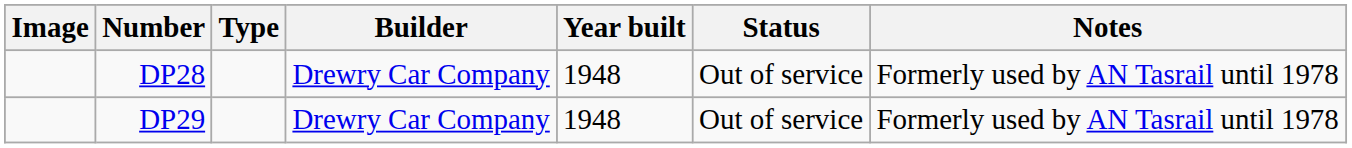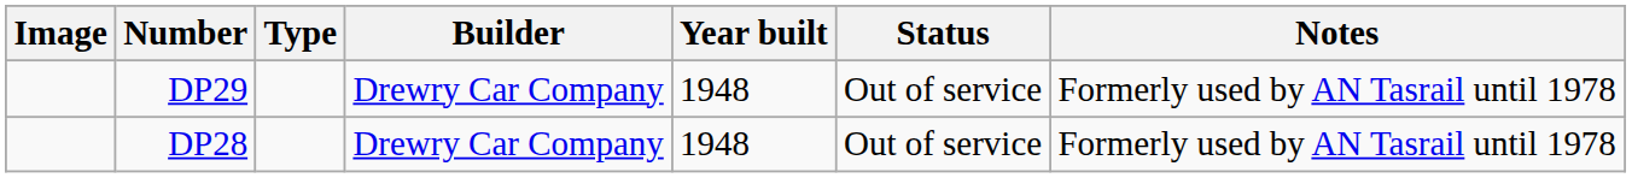 <table class="wikitable sortable">
 <tr>
 <th>Image</th>
 <th>Number</th>
 <th>Type</th>
 <th>Builder</th>
 <th>Year built</th>
 <th>Status</th>
 <th>Notes</th>
 </tr>
 <tr>
 <td></td>
-<td align="right"><a href='#'>DP28</a></td>
+<td align="right"><a href='#'>DP29</a></td>
 <td></td>
 <td><a href='#'>Drewry Car Company</a></td>
 <td>1948</td>
 <td>Out of service</td>
 <td>Formerly used by <a href='#'>AN Tasrail</a> until 1978</td>
 </tr>
 <tr>
 <td></td>
-<td align="right"><a href='#'>DP29</a></td>
+<td align="right"><a href='#'>DP28</a></td>
 <td></td>
 <td><a href='#'>Drewry Car Company</a></td>
 <td>1948</td>
 <td>Out of service</td>
 <td>Formerly used by <a href='#'>AN Tasrail</a> until 1978</td>
 </tr>
 </table>
